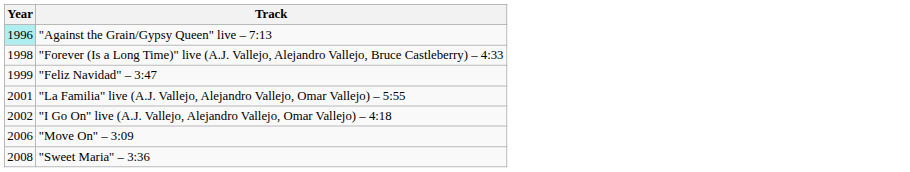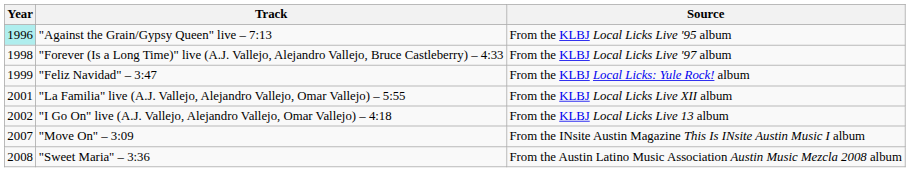 <table class="wikitable">
 <tr>
 <th>Year</th>
 <th>Track</th>
+<th>Source</th>
 </tr>
 <tr>
 <td style="background: paleturquoise;">1996</td>
 <td>"Against the Grain/Gypsy Queen" live – 7:13</td>
+<td>From the <a href='#'>KLBJ</a> <em>Local Licks Live '95</em> album</td>
 </tr>
 <tr>
 <td>1998</td>
 <td>"Forever (Is a Long Time)" live (A.J. Vallejo, Alejandro Vallejo, Bruce Castleberry) – 4:33</td>
+<td>From the <a href='#'>KLBJ</a> <em>Local Licks Live '97</em> album</td>
 </tr>
 <tr>
 <td>1999</td>
 <td>"Feliz Navidad" – 3:47</td>
+<td>From the <a href='#'>KLBJ</a> <em><a href='#'>Local Licks: Yule Rock!</a></em> album</td>
 </tr>
 <tr>
 <td>2001</td>
 <td>"La Familia" live (A.J. Vallejo, Alejandro Vallejo, Omar Vallejo) – 5:55</td>
+<td>From the <a href='#'>KLBJ</a> <em>Local Licks Live XII</em> album</td>
 </tr>
 <tr>
 <td>2002</td>
 <td>"I Go On" live (A.J. Vallejo, Alejandro Vallejo, Omar Vallejo) – 4:18</td>
+<td>From the <a href='#'>KLBJ</a> <em>Local Licks Live 13</em> album</td>
 </tr>
 <tr>
-<td>2006</td>
+<td>2007</td>
 <td>"Move On" – 3:09</td>
+<td>From the INsite Austin Magazine  <em>This Is INsite Austin Music I</em> album</td>
 </tr>
 <tr>
 <td>2008</td>
 <td>"Sweet Maria" – 3:36</td>
+<td>From the Austin Latino Music Association  <em>Austin Music Mezcla 2008</em> album</td>
 </tr>
 </table>
